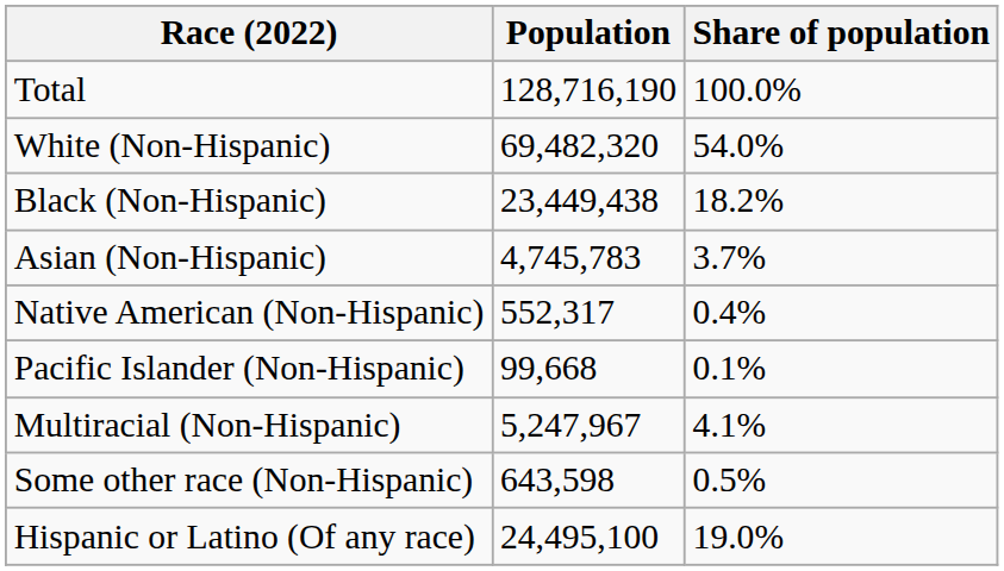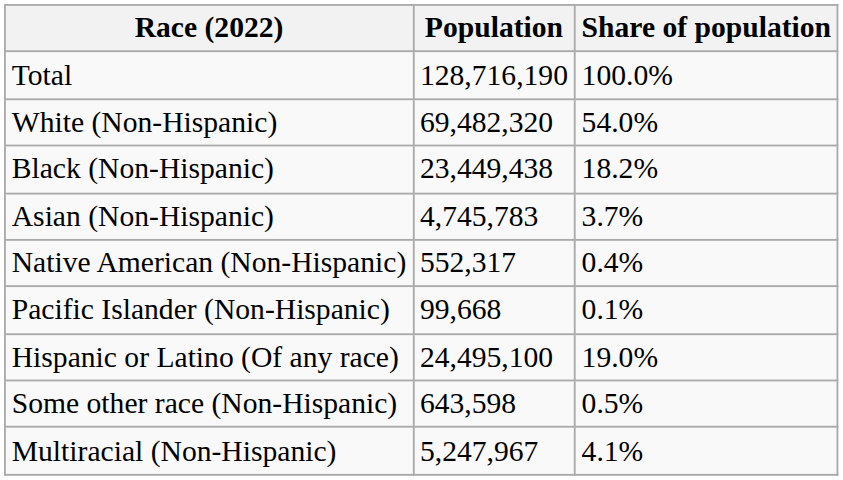 <table class="wikitable sortable">
 <tr>
 <th>Race (2022)</th>
 <th>Population</th>
 <th>Share of population</th>
 </tr>
 <tr>
 <td>Total</td>
 <td>128,716,190</td>
 <td>100.0%</td>
 </tr>
 <tr>
 <td>White (Non-Hispanic)</td>
 <td>69,482,320</td>
 <td>54.0%</td>
 </tr>
 <tr>
 <td>Black (Non-Hispanic)</td>
 <td>23,449,438</td>
 <td>18.2%</td>
 </tr>
 <tr>
 <td>Asian (Non-Hispanic)</td>
 <td>4,745,783</td>
 <td>3.7%</td>
 </tr>
 <tr>
 <td>Native American (Non-Hispanic)</td>
 <td>552,317</td>
 <td>0.4%</td>
 </tr>
 <tr>
 <td>Pacific Islander (Non-Hispanic)</td>
 <td>99,668</td>
 <td>0.1%</td>
 </tr>
 <tr>
-<td>Multiracial (Non-Hispanic)</td>
-<td>5,247,967</td>
-<td>4.1%</td>
+<td>Hispanic or Latino (Of any race)</td>
+<td>24,495,100</td>
+<td>19.0%</td>
 </tr>
 <tr>
 <td>Some other race (Non-Hispanic)</td>
 <td>643,598</td>
 <td>0.5%</td>
 </tr>
 <tr>
-<td>Hispanic or Latino (Of any race)</td>
-<td>24,495,100</td>
-<td>19.0%</td>
+<td>Multiracial (Non-Hispanic)</td>
+<td>5,247,967</td>
+<td>4.1%</td>
 </tr>
 </table>
